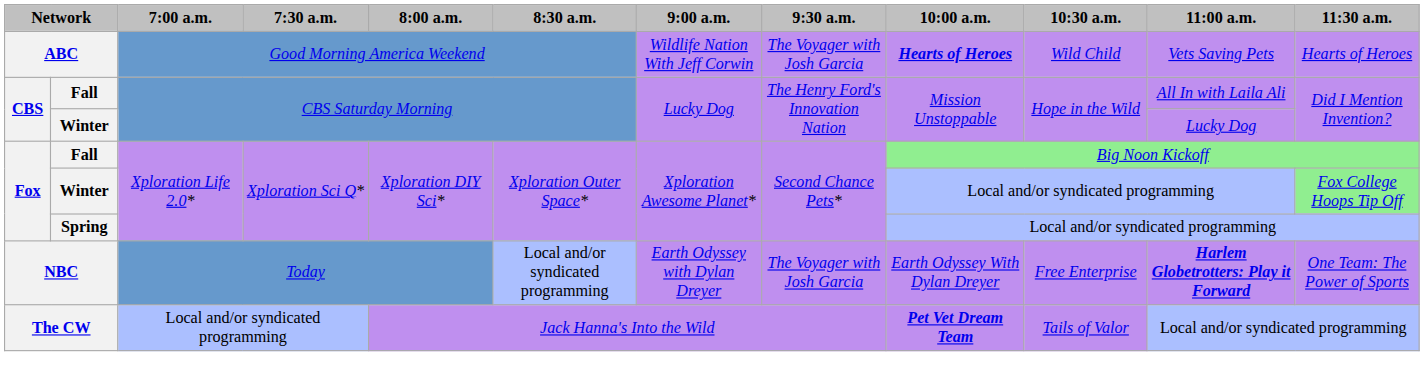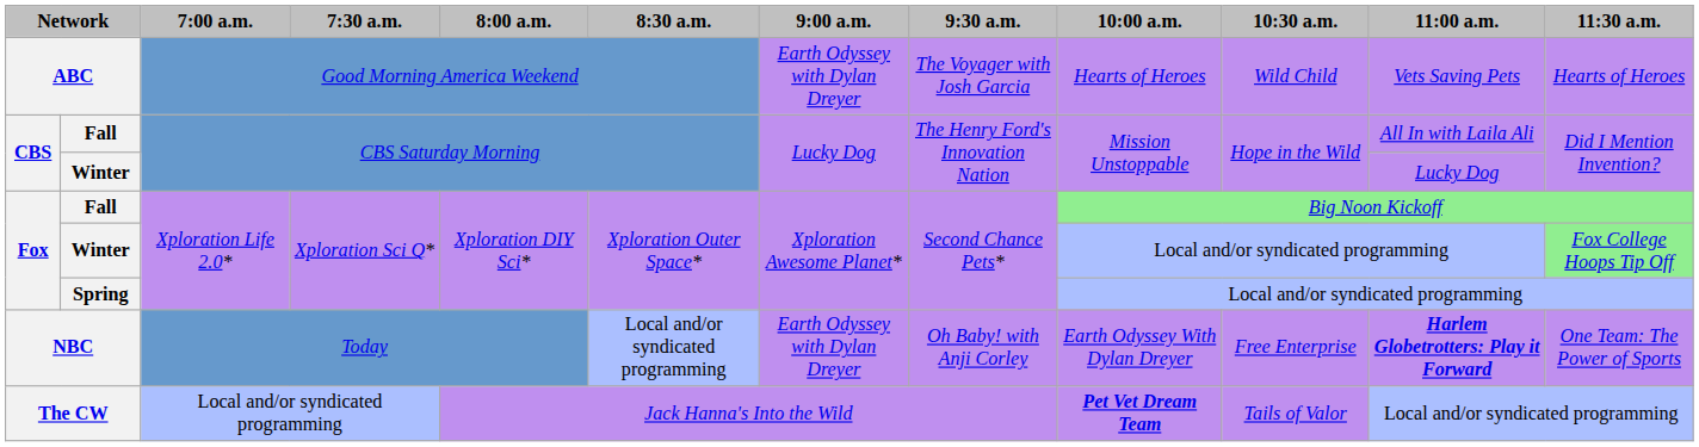 <table class="wikitable" style="width:100%;margin-right:0;font-size:90%;text-align:center">
 <tr>
 <th colspan="2" style="background:#C0C0C0; width:1.5%; text-align:center;">Network</th>
 <th width="4%" style="background:#C0C0C0;">7:00 a.m.</th>
 <th width="4%" style="background:#C0C0C0;">7:30 a.m.</th>
 <th width="4%" style="background:#C0C0C0;">8:00 a.m.</th>
 <th width="4%" style="background:#C0C0C0;">8:30 a.m.</th>
 <th width="4%" style="background:#C0C0C0;">9:00 a.m.</th>
 <th width="4%" style="background:#C0C0C0;">9:30 a.m.</th>
 <th width="4%" style="background:#C0C0C0;">10:00 a.m.</th>
 <th width="4%" style="background:#C0C0C0;">10:30 a.m.</th>
 <th width="4%" style="background:#C0C0C0;">11:00 a.m.</th>
 <th width="4%" style="background:#C0C0C0;">11:30 a.m.</th>
 </tr>
 <tr>
 <th colspan="2"><a href='#'>ABC</a></th>
 <td colspan="4" style="background: #6699CC;"><em><a href='#'>Good Morning America Weekend</a></em></td>
-<td style="background:#bf8fef;"><em><a href='#'>Wildlife Nation With Jeff Corwin</a></em></td>
+<td style="background:#bf8fef;"><em><a href='#'>Earth Odyssey with Dylan Dreyer</a></em></td>
 <td style="background:#bf8fef;"><em><a href='#'>The Voyager with Josh Garcia</a></em> </td>
-<td style="background:#bf8fef;"><strong><em><a href='#'>Hearts of Heroes</a></em></strong></td>
+<td style="background:#bf8fef;"><em><a href='#'>Hearts of Heroes</a></em></td>
 <td style="background:#bf8fef;"><em><a href='#'>Wild Child</a></em></td>
 <td style="background:#bf8fef;"><em><a href='#'>Vets Saving Pets</a></em> </td>
 <td style="background:#bf8fef;"><em><a href='#'>Hearts of Heroes</a></em></td>
 </tr>
 <tr>
 <th rowspan="2"><a href='#'>CBS</a></th>
 <th>Fall</th>
 <td rowspan="2" colspan="4" style="background: #6699CC;"><em><a href='#'>CBS Saturday Morning</a></em></td>
 <td rowspan="2" style="background:#bf8fef;"><a href='#'><em>Lucky Dog</em></a></td>
 <td rowspan="2" style="background:#bf8fef;"><a href='#'><em>The Henry Ford's Innovation Nation</em></a></td>
 <td rowspan="2" style="background:#bf8fef;"><a href='#'><em>Mission Unstoppable</em></a></td>
 <td rowspan="2" style="background:#bf8fef;"><a href='#'><em>Hope in the Wild</em></a></td>
 <td style="background:#bf8fef;"><a href='#'><em>All In with Laila Ali</em></a> </td>
 <td rowspan="2" style="background:#bf8fef;"><a href='#'><em>Did I Mention Invention?</em></a></td>
 </tr>
 <tr>
 <th>Winter</th>
 <td style="background:#bf8fef;"><a href='#'><em>Lucky Dog</em></a> </td>
 </tr>
 <tr>
 <th rowspan="3"><a href='#'>Fox</a></th>
 <th>Fall</th>
 <td rowspan="3" style="background:#bf8fef;"><em><a href='#'>Xploration Life 2.0</a>*</em></td>
 <td rowspan="3" style="background:#bf8fef;"><em><a href='#'>Xploration Sci Q</a>*</em></td>
 <td rowspan="3" style="background:#bf8fef;"><em><a href='#'>Xploration DIY Sci</a>*</em></td>
 <td rowspan="3" style="background:#bf8fef;"><em><a href='#'>Xploration Outer Space</a>*</em></td>
 <td rowspan="3" style="background:#bf8fef;"><em><a href='#'>Xploration Awesome Planet</a>*</em></td>
 <td rowspan="3" style="background:#bf8fef;"><em><a href='#'>Second Chance Pets</a>*</em></td>
 <td colspan="4" style="background:lightgreen;"><em><a href='#'>Big Noon Kickoff</a></em></td>
 </tr>
 <tr>
 <th>Winter</th>
 <td colspan="3" style="background:#abbfff;">Local and/or syndicated programming</td>
 <td style="background:lightgreen;"><em><a href='#'>Fox College Hoops Tip Off</a></em></td>
 </tr>
 <tr>
 <th>Spring</th>
 <td colspan="4" style="background:#abbfff;">Local and/or syndicated programming</td>
 </tr>
 <tr>
 <th colspan="2"><a href='#'>NBC</a></th>
 <td colspan="3" style="background: #6699CC;"><em><a href='#'>Today</a></em></td>
 <td style="background:#abbfff;">Local and/or syndicated programming</td>
 <td style="background:#bf8fef;"><em><a href='#'>Earth Odyssey with Dylan Dreyer</a></em></td>
-<td style="background:#bf8fef;"><em><a href='#'>The Voyager with Josh Garcia</a></em> </td>
+<td style="background:#bf8fef;"><em><a href='#'>Oh Baby! with Anji Corley</a></em></td>
 <td style="background:#bf8fef;"><em><a href='#'>Earth Odyssey With Dylan Dreyer</a></em></td>
 <td style="background:#bf8fef;"><em><a href='#'>Free Enterprise</a></em></td>
 <td style="background:#bf8fef;"><strong><em><a href='#'>Harlem Globetrotters: Play it Forward</a></em></strong></td>
 <td style="background:#bf8fef;"><em><a href='#'>One Team: The Power of Sports</a></em></td>
 </tr>
 <tr>
 <th colspan="2"><a href='#'>The CW</a></th>
 <td colspan="2" style="background:#abbfff;">Local and/or syndicated programming</td>
 <td colspan="4" style="background:#bf8fef;"><em><a href='#'>Jack Hanna's Into the Wild</a></em></td>
 <td style="background:#bf8fef;"><strong><em><a href='#'>Pet Vet Dream Team</a></em></strong></td>
 <td style="background:#bf8fef;"><em><a href='#'>Tails of Valor</a></em> </td>
 <td colspan="2" style="background:#abbfff;">Local and/or syndicated programming</td>
 </tr>
 </table>
